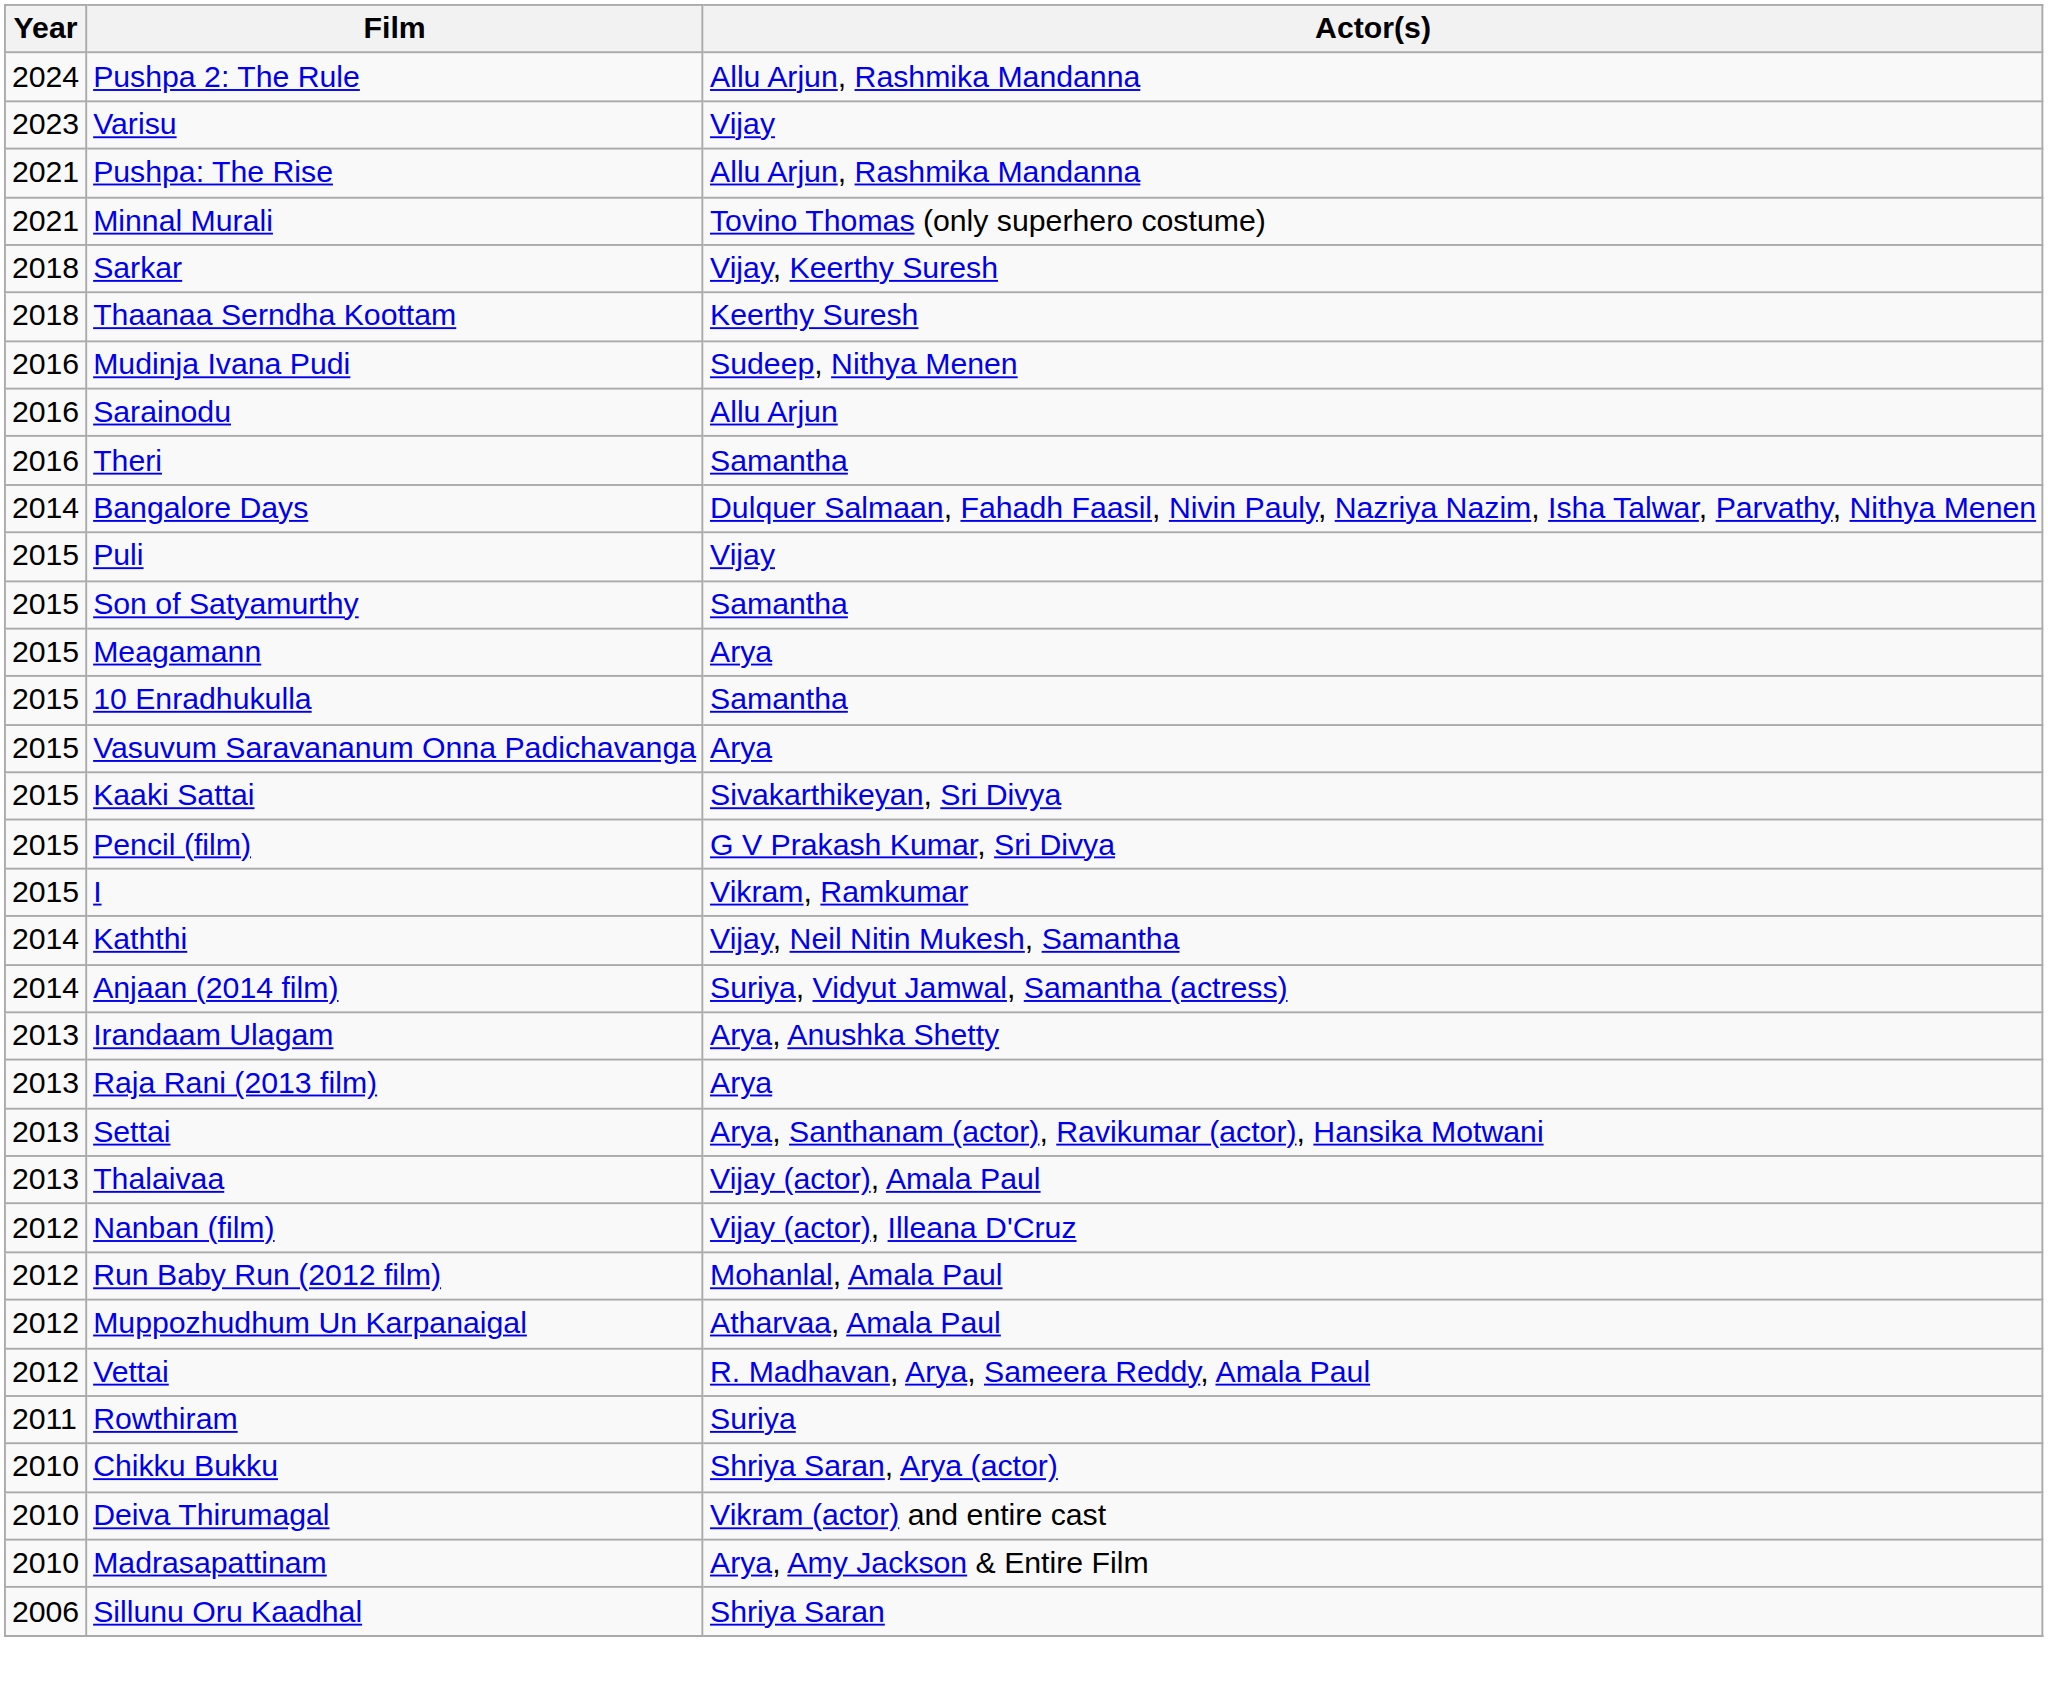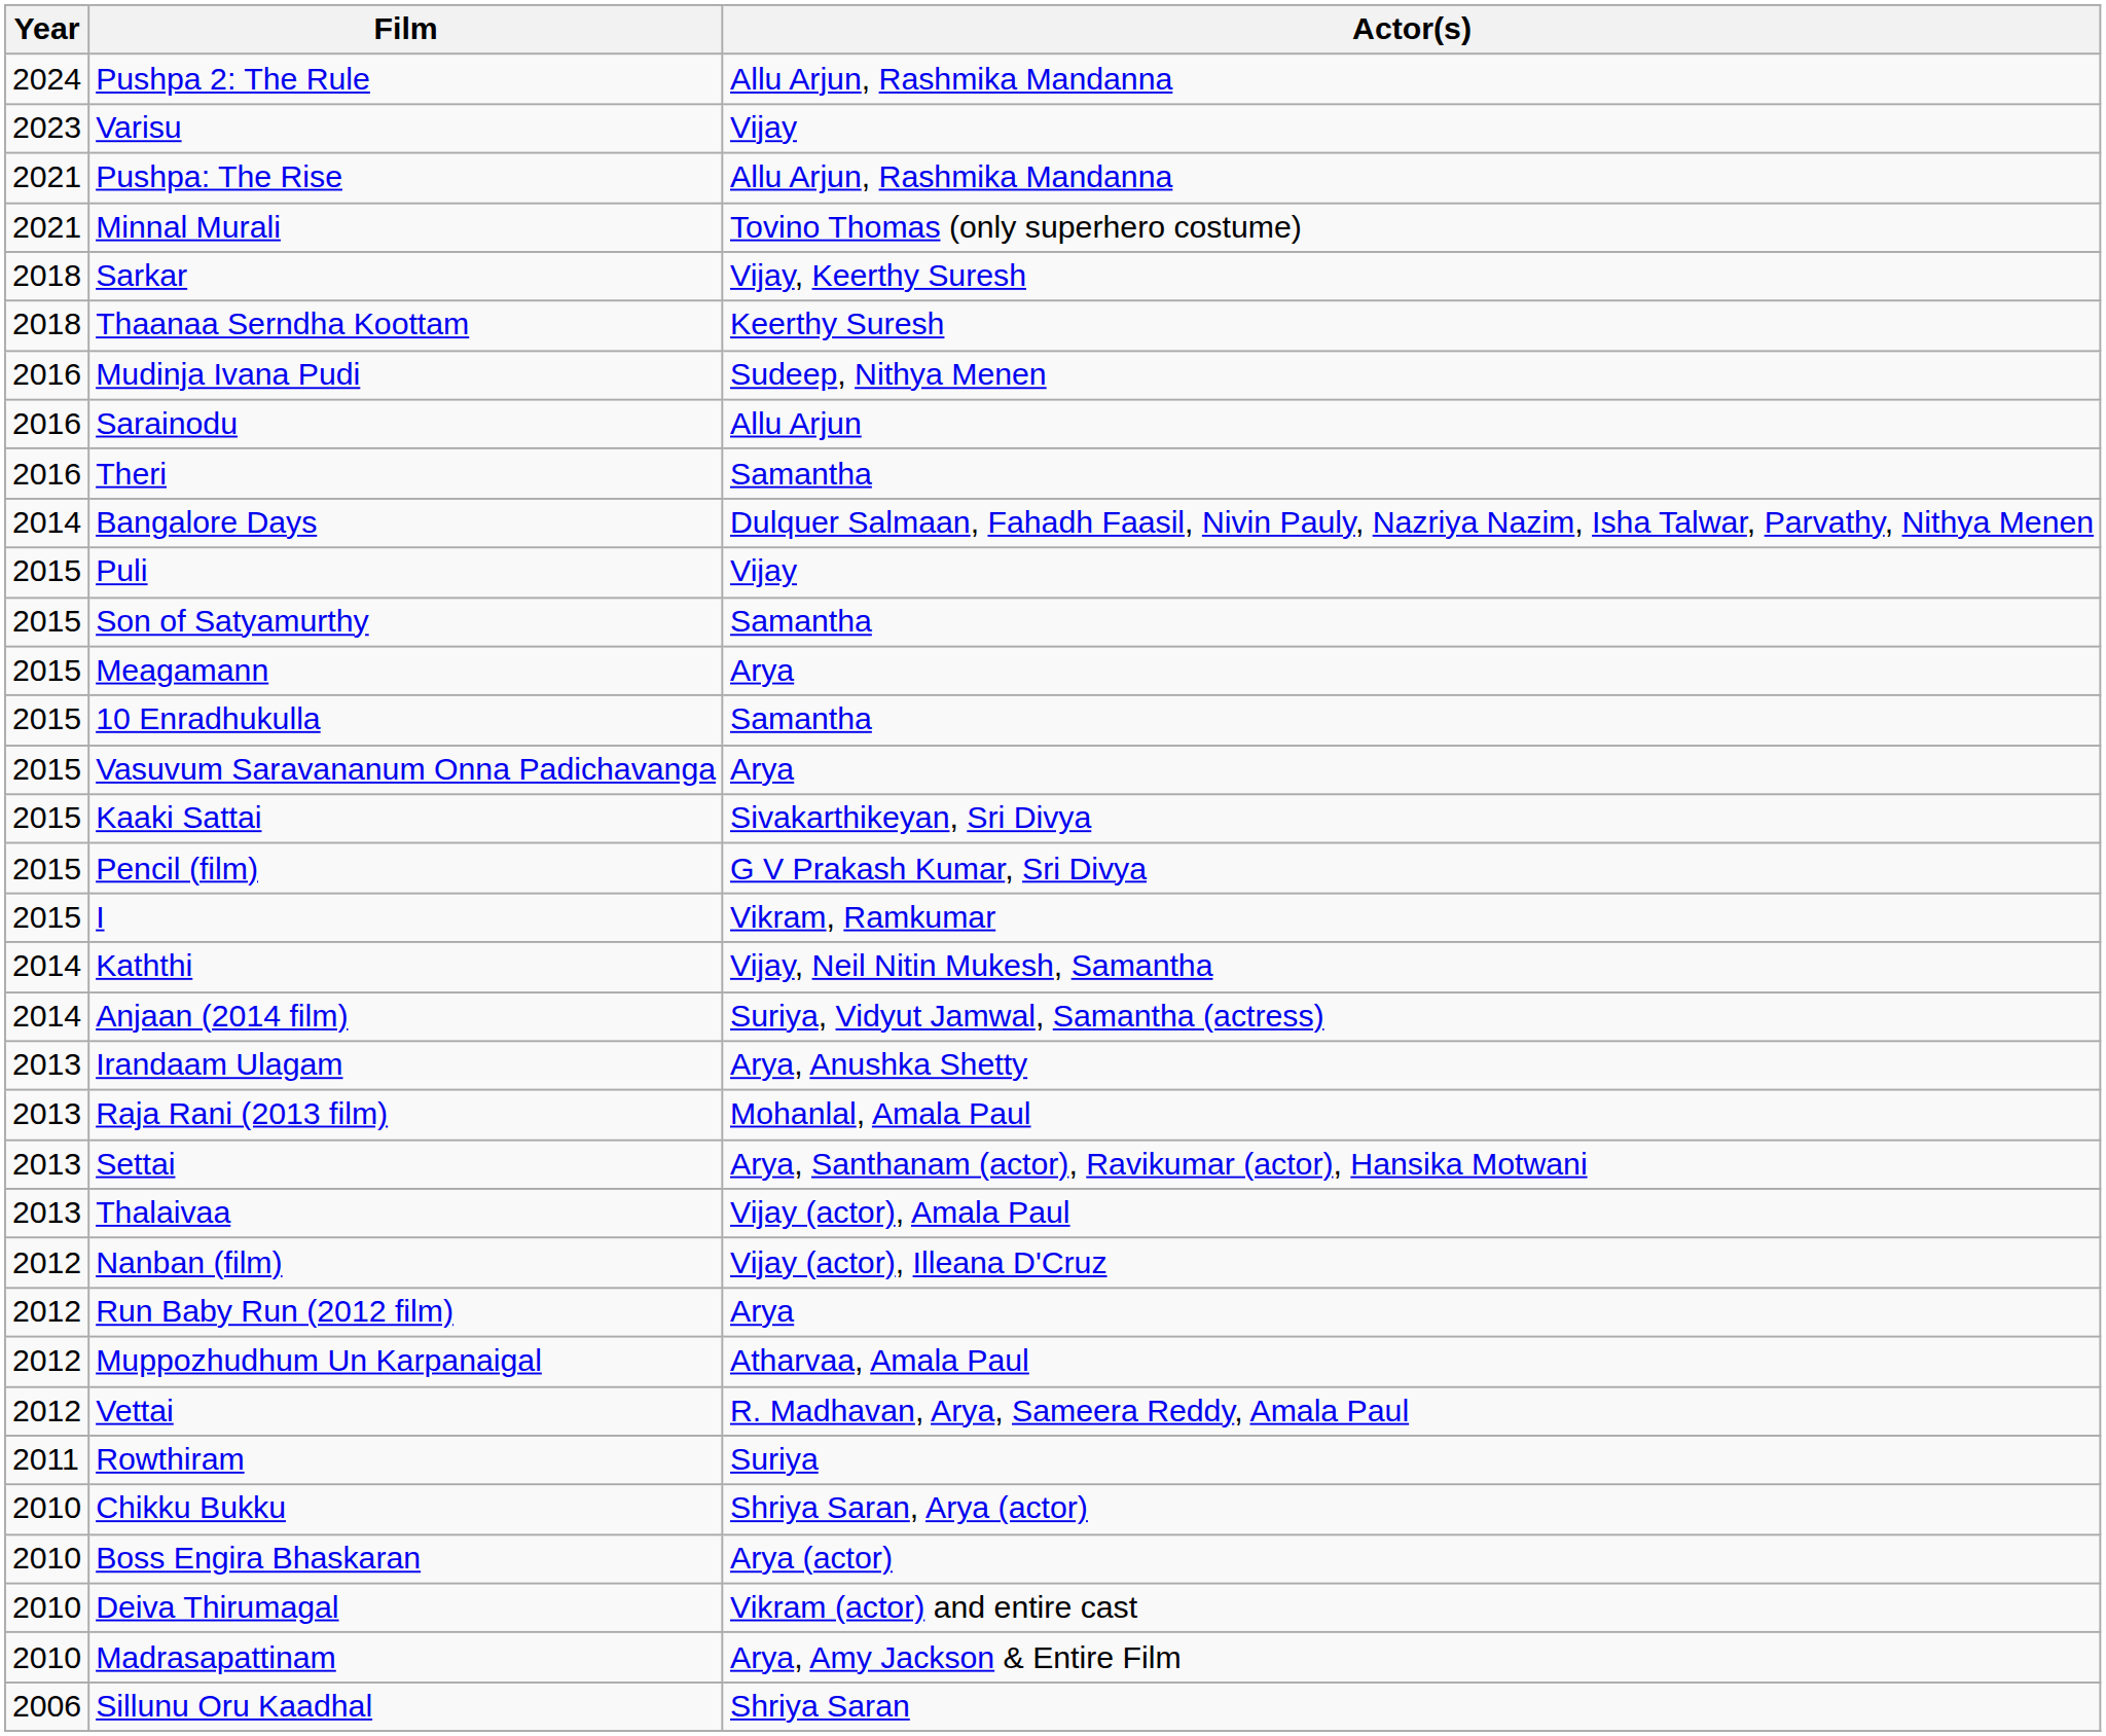 <table class="wikitable">
 <tr>
 <th>Year</th>
 <th>Film</th>
 <th>Actor(s)</th>
 </tr>
 <tr>
 <td>2024</td>
 <td><a href='#'>Pushpa 2: The Rule</a></td>
 <td><a href='#'>Allu Arjun</a>, <a href='#'>Rashmika Mandanna</a></td>
 </tr>
 <tr>
 <td>2023</td>
 <td><a href='#'>Varisu</a></td>
 <td><a href='#'>Vijay</a></td>
 </tr>
 <tr>
 <td>2021</td>
 <td><a href='#'>Pushpa: The Rise</a></td>
 <td><a href='#'>Allu Arjun</a>, <a href='#'>Rashmika Mandanna</a></td>
 </tr>
 <tr>
 <td>2021</td>
 <td><a href='#'>Minnal Murali</a></td>
 <td><a href='#'>Tovino Thomas</a> (only superhero costume)</td>
 </tr>
 <tr>
 <td>2018</td>
 <td><a href='#'>Sarkar</a></td>
 <td><a href='#'>Vijay</a>, <a href='#'>Keerthy Suresh</a></td>
 </tr>
 <tr>
 <td>2018</td>
 <td><a href='#'>Thaanaa Serndha Koottam</a></td>
 <td><a href='#'>Keerthy Suresh</a></td>
 </tr>
 <tr>
 <td>2016</td>
 <td><a href='#'>Mudinja Ivana Pudi</a></td>
 <td><a href='#'>Sudeep</a>, <a href='#'>Nithya Menen</a></td>
 </tr>
 <tr>
 <td>2016</td>
 <td><a href='#'>Sarainodu</a></td>
 <td><a href='#'>Allu Arjun</a></td>
 </tr>
 <tr>
 <td>2016</td>
 <td><a href='#'>Theri</a></td>
 <td><a href='#'>Samantha</a></td>
 </tr>
 <tr>
 <td>2014</td>
 <td><a href='#'>Bangalore Days</a></td>
 <td><a href='#'>Dulquer Salmaan</a>, <a href='#'>Fahadh Faasil</a>, <a href='#'>Nivin Pauly</a>, <a href='#'>Nazriya Nazim</a>, <a href='#'>Isha Talwar</a>, <a href='#'>Parvathy</a>, <a href='#'>Nithya Menen</a></td>
 </tr>
 <tr>
 <td>2015</td>
 <td><a href='#'>Puli</a></td>
 <td><a href='#'>Vijay</a></td>
 </tr>
 <tr>
 <td>2015</td>
 <td><a href='#'>Son of Satyamurthy</a></td>
 <td><a href='#'>Samantha</a></td>
 </tr>
 <tr>
 <td>2015</td>
 <td><a href='#'>Meagamann</a></td>
 <td><a href='#'>Arya</a></td>
 </tr>
 <tr>
 <td>2015</td>
 <td><a href='#'>10 Enradhukulla</a></td>
 <td><a href='#'>Samantha</a></td>
 </tr>
 <tr>
 <td>2015</td>
 <td><a href='#'>Vasuvum Saravananum Onna Padichavanga</a></td>
 <td><a href='#'>Arya</a></td>
 </tr>
 <tr>
 <td>2015</td>
 <td><a href='#'>Kaaki Sattai</a></td>
 <td><a href='#'>Sivakarthikeyan</a>, <a href='#'>Sri Divya</a></td>
 </tr>
 <tr>
 <td>2015</td>
 <td><a href='#'>Pencil (film)</a></td>
 <td><a href='#'>G V Prakash Kumar</a>, <a href='#'>Sri Divya</a></td>
 </tr>
 <tr>
 <td>2015</td>
 <td><a href='#'>I</a></td>
 <td><a href='#'>Vikram</a>, <a href='#'>Ramkumar</a></td>
 </tr>
 <tr>
 <td>2014</td>
 <td><a href='#'>Kaththi</a></td>
 <td><a href='#'>Vijay</a>, <a href='#'>Neil Nitin Mukesh</a>, <a href='#'>Samantha</a></td>
 </tr>
 <tr>
 <td>2014</td>
 <td><a href='#'>Anjaan (2014 film)</a></td>
 <td><a href='#'>Suriya</a>, <a href='#'>Vidyut Jamwal</a>, <a href='#'>Samantha (actress)</a></td>
 </tr>
 <tr>
 <td>2013</td>
 <td><a href='#'>Irandaam Ulagam</a></td>
 <td><a href='#'>Arya</a>, <a href='#'>Anushka Shetty</a></td>
 </tr>
 <tr>
 <td>2013</td>
 <td><a href='#'>Raja Rani (2013 film)</a></td>
-<td><a href='#'>Arya</a></td>
+<td><a href='#'>Mohanlal</a>, <a href='#'>Amala Paul</a></td>
 </tr>
 <tr>
 <td>2013</td>
 <td><a href='#'>Settai</a></td>
 <td><a href='#'>Arya</a>, <a href='#'>Santhanam (actor)</a>, <a href='#'>Ravikumar (actor)</a>, <a href='#'>Hansika Motwani</a></td>
 </tr>
 <tr>
 <td>2013</td>
 <td><a href='#'>Thalaivaa</a></td>
 <td><a href='#'>Vijay (actor)</a>, <a href='#'>Amala Paul</a></td>
 </tr>
 <tr>
 <td>2012</td>
 <td><a href='#'>Nanban (film)</a></td>
 <td><a href='#'>Vijay (actor)</a>, <a href='#'>Illeana D'Cruz</a></td>
 </tr>
 <tr>
 <td>2012</td>
 <td><a href='#'>Run Baby Run (2012 film)</a></td>
-<td><a href='#'>Mohanlal</a>, <a href='#'>Amala Paul</a></td>
+<td><a href='#'>Arya</a></td>
 </tr>
 <tr>
 <td>2012</td>
 <td><a href='#'>Muppozhudhum Un Karpanaigal</a></td>
 <td><a href='#'>Atharvaa</a>, <a href='#'>Amala Paul</a></td>
 </tr>
 <tr>
 <td>2012</td>
 <td><a href='#'>Vettai</a></td>
 <td><a href='#'>R. Madhavan</a>, <a href='#'>Arya</a>, <a href='#'>Sameera Reddy</a>, <a href='#'>Amala Paul</a></td>
 </tr>
 <tr>
 <td>2011</td>
 <td><a href='#'>Rowthiram</a></td>
 <td><a href='#'>Suriya</a></td>
 </tr>
 <tr>
 <td>2010</td>
 <td><a href='#'>Chikku Bukku</a></td>
 <td><a href='#'>Shriya Saran</a>, <a href='#'>Arya (actor)</a></td>
 </tr>
 <tr>
 <td>2010</td>
+<td><a href='#'>Boss Engira Bhaskaran</a></td>
+<td><a href='#'>Arya (actor)</a></td>
+</tr>
+<tr>
+<td>2010</td>
 <td><a href='#'>Deiva Thirumagal</a></td>
 <td><a href='#'>Vikram (actor)</a> and entire cast</td>
 </tr>
 <tr>
 <td>2010</td>
 <td><a href='#'>Madrasapattinam</a></td>
 <td><a href='#'>Arya</a>, <a href='#'>Amy Jackson</a> & Entire Film</td>
 </tr>
 <tr>
 <td>2006</td>
 <td><a href='#'>Sillunu Oru Kaadhal</a></td>
 <td><a href='#'>Shriya Saran</a></td>
 </tr>
 <tr>
 </tr>
 </table>
